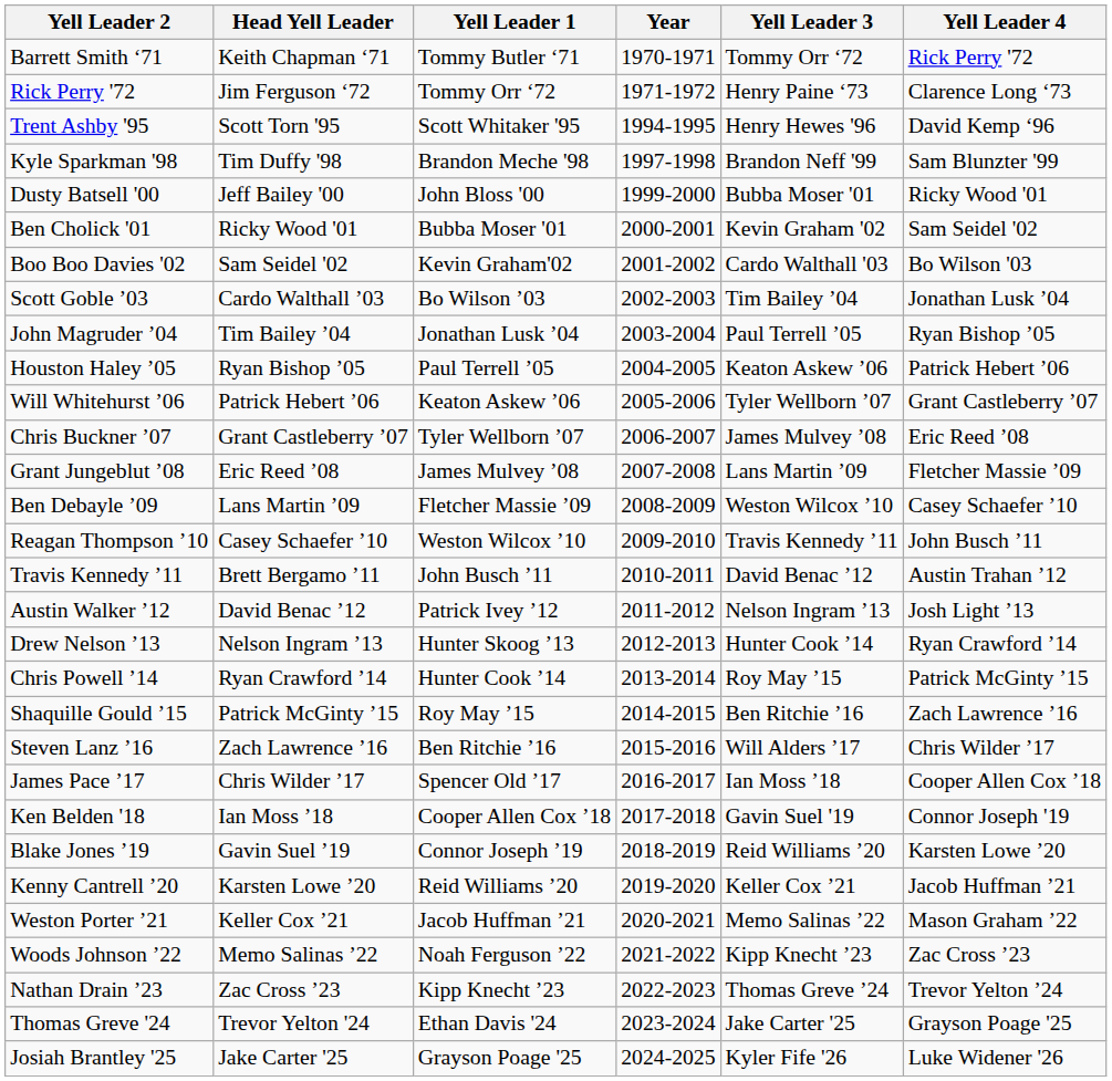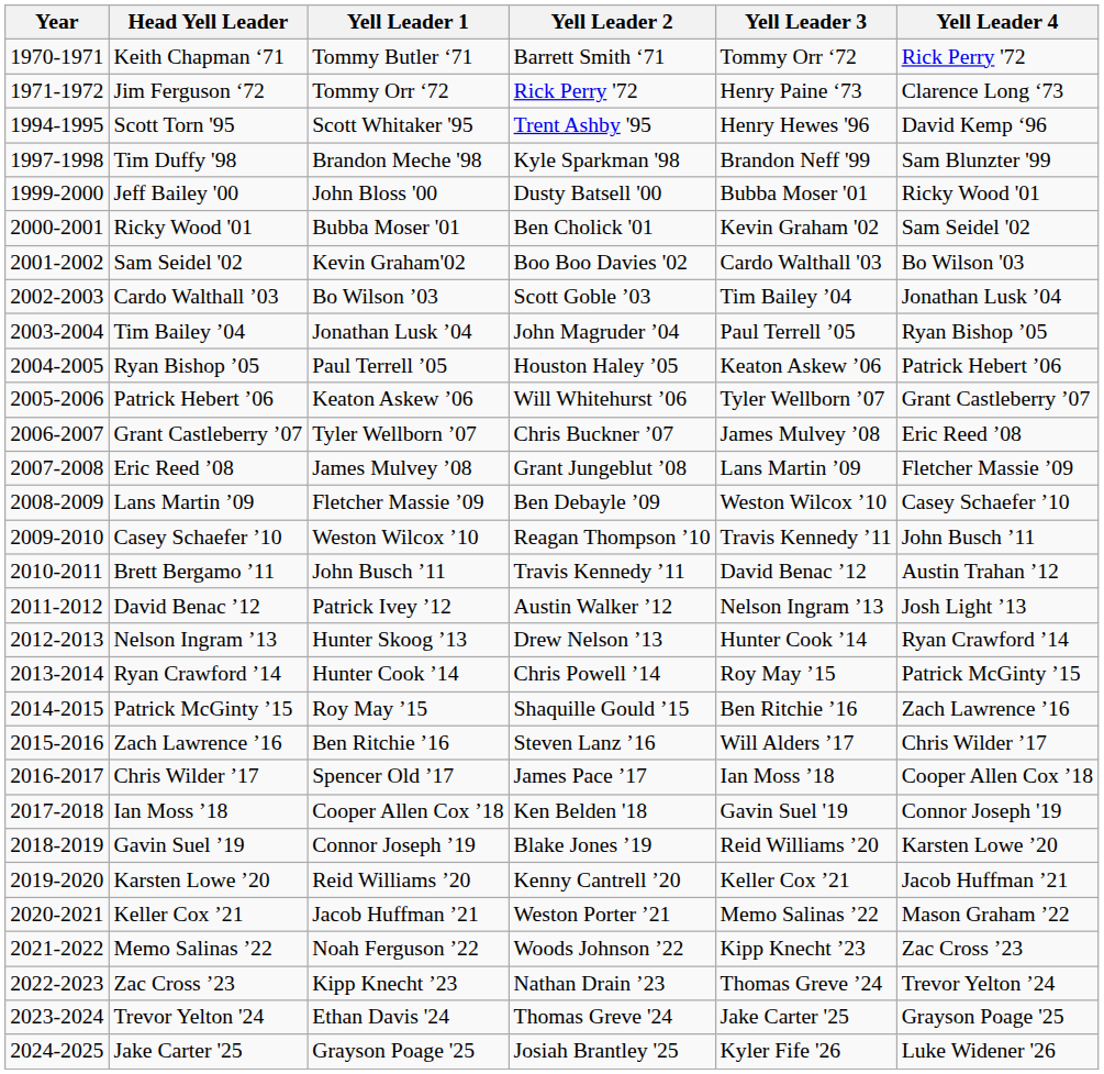 <table class="wikitable">
 <tr>
-<th>Yell Leader 2</th>
+<th>Year</th>
 <th>Head Yell Leader</th>
 <th>Yell Leader 1</th>
-<th>Year</th>
+<th>Yell Leader 2</th>
 <th>Yell Leader 3</th>
 <th>Yell Leader 4</th>
 </tr>
 <tr>
-<td>Barrett Smith ‘71</td>
+<td>1970-1971</td>
 <td>Keith Chapman ‘71</td>
 <td>Tommy Butler ‘71</td>
-<td>1970-1971</td>
+<td>Barrett Smith ‘71</td>
 <td>Tommy Orr ‘72</td>
 <td><a href='#'>Rick Perry</a> '72</td>
 </tr>
 <tr>
-<td><a href='#'>Rick Perry</a> '72</td>
+<td>1971-1972</td>
 <td>Jim Ferguson ‘72</td>
 <td>Tommy Orr ‘72</td>
-<td>1971-1972</td>
+<td><a href='#'>Rick Perry</a> '72</td>
 <td>Henry Paine ‘73</td>
 <td>Clarence Long ‘73</td>
 </tr>
 <tr>
-<td><a href='#'>Trent Ashby</a> '95</td>
+<td>1994-1995</td>
 <td>Scott Torn '95</td>
 <td>Scott Whitaker '95</td>
-<td>1994-1995</td>
+<td><a href='#'>Trent Ashby</a> '95</td>
 <td>Henry Hewes '96</td>
 <td>David Kemp ‘96</td>
 </tr>
 <tr>
-<td>Kyle Sparkman '98</td>
+<td>1997-1998</td>
 <td>Tim Duffy '98</td>
 <td>Brandon Meche '98</td>
-<td>1997-1998</td>
+<td>Kyle Sparkman '98</td>
 <td>Brandon Neff '99</td>
 <td>Sam Blunzter '99</td>
 </tr>
 <tr>
-<td>Dusty Batsell '00</td>
+<td>1999-2000</td>
 <td>Jeff Bailey '00</td>
 <td>John Bloss '00</td>
-<td>1999-2000</td>
+<td>Dusty Batsell '00</td>
 <td>Bubba Moser '01</td>
 <td>Ricky Wood '01</td>
 </tr>
 <tr>
-<td>Ben Cholick '01</td>
+<td>2000-2001</td>
 <td>Ricky Wood '01</td>
 <td>Bubba Moser '01</td>
-<td>2000-2001</td>
+<td>Ben Cholick '01</td>
 <td>Kevin Graham '02</td>
 <td>Sam Seidel '02</td>
 </tr>
 <tr>
-<td>Boo Boo Davies '02</td>
+<td>2001-2002</td>
 <td>Sam Seidel '02</td>
 <td>Kevin Graham'02</td>
-<td>2001-2002</td>
+<td>Boo Boo Davies '02</td>
 <td>Cardo Walthall '03</td>
 <td>Bo Wilson '03</td>
 </tr>
 <tr>
-<td>Scott Goble ’03</td>
+<td>2002-2003</td>
 <td>Cardo Walthall ’03</td>
 <td>Bo Wilson ’03</td>
-<td>2002-2003</td>
+<td>Scott Goble ’03</td>
 <td>Tim Bailey ’04</td>
 <td>Jonathan Lusk ’04</td>
 </tr>
 <tr>
-<td>John Magruder ’04</td>
+<td>2003-2004</td>
 <td>Tim Bailey ’04</td>
 <td>Jonathan Lusk ’04</td>
-<td>2003-2004</td>
+<td>John Magruder ’04</td>
 <td>Paul Terrell ’05</td>
 <td>Ryan Bishop ’05</td>
 </tr>
 <tr>
-<td>Houston Haley ’05</td>
+<td>2004-2005</td>
 <td>Ryan Bishop ’05</td>
 <td>Paul Terrell ’05</td>
-<td>2004-2005</td>
+<td>Houston Haley ’05</td>
 <td>Keaton Askew ’06</td>
 <td>Patrick Hebert ’06</td>
 </tr>
 <tr>
-<td>Will Whitehurst ’06</td>
+<td>2005-2006</td>
 <td>Patrick Hebert ’06</td>
 <td>Keaton Askew ’06</td>
-<td>2005-2006</td>
+<td>Will Whitehurst ’06</td>
 <td>Tyler Wellborn ’07</td>
 <td>Grant Castleberry ’07</td>
 </tr>
 <tr>
-<td>Chris Buckner ’07</td>
+<td>2006-2007</td>
 <td>Grant Castleberry ’07</td>
 <td>Tyler Wellborn ’07</td>
-<td>2006-2007</td>
+<td>Chris Buckner ’07</td>
 <td>James Mulvey ’08</td>
 <td>Eric Reed ’08</td>
 </tr>
 <tr>
-<td>Grant Jungeblut ’08</td>
+<td>2007-2008</td>
 <td>Eric Reed ’08</td>
 <td>James Mulvey ’08</td>
-<td>2007-2008</td>
+<td>Grant Jungeblut ’08</td>
 <td>Lans Martin ’09</td>
 <td>Fletcher Massie ’09</td>
 </tr>
 <tr>
-<td>Ben Debayle ’09</td>
+<td>2008-2009</td>
 <td>Lans Martin ’09</td>
 <td>Fletcher Massie ’09</td>
-<td>2008-2009</td>
+<td>Ben Debayle ’09</td>
 <td>Weston Wilcox ’10</td>
 <td>Casey Schaefer ’10</td>
 </tr>
 <tr>
-<td>Reagan Thompson ’10</td>
+<td>2009-2010</td>
 <td>Casey Schaefer ’10</td>
 <td>Weston Wilcox ’10</td>
-<td>2009-2010</td>
+<td>Reagan Thompson ’10</td>
 <td>Travis Kennedy ’11</td>
 <td>John Busch ’11</td>
 </tr>
 <tr>
-<td>Travis Kennedy ’11</td>
+<td>2010-2011</td>
 <td>Brett Bergamo ’11</td>
 <td>John Busch ’11</td>
-<td>2010-2011</td>
+<td>Travis Kennedy ’11</td>
 <td>David Benac ’12</td>
 <td>Austin Trahan ’12</td>
 </tr>
 <tr>
-<td>Austin Walker ’12</td>
+<td>2011-2012</td>
 <td>David Benac ’12</td>
 <td>Patrick Ivey ’12</td>
-<td>2011-2012</td>
+<td>Austin Walker ’12</td>
 <td>Nelson Ingram ’13</td>
 <td>Josh Light ’13</td>
 </tr>
 <tr>
-<td>Drew Nelson ’13</td>
+<td>2012-2013</td>
 <td>Nelson Ingram ’13</td>
 <td>Hunter Skoog ’13</td>
-<td>2012-2013</td>
+<td>Drew Nelson ’13</td>
 <td>Hunter Cook ’14</td>
 <td>Ryan Crawford ’14</td>
 </tr>
 <tr>
-<td>Chris Powell ’14</td>
+<td>2013-2014</td>
 <td>Ryan Crawford ’14</td>
 <td>Hunter Cook ’14</td>
-<td>2013-2014</td>
+<td>Chris Powell ’14</td>
 <td>Roy May ’15</td>
 <td>Patrick McGinty ’15</td>
 </tr>
 <tr>
-<td>Shaquille Gould ’15</td>
+<td>2014-2015</td>
 <td>Patrick McGinty ’15</td>
 <td>Roy May ’15</td>
-<td>2014-2015</td>
+<td>Shaquille Gould ’15</td>
 <td>Ben Ritchie ’16</td>
 <td>Zach Lawrence ’16</td>
 </tr>
 <tr>
-<td>Steven Lanz ’16</td>
+<td>2015-2016</td>
 <td>Zach Lawrence ’16</td>
 <td>Ben Ritchie ’16</td>
-<td>2015-2016</td>
+<td>Steven Lanz ’16</td>
 <td>Will Alders ’17</td>
 <td>Chris Wilder ’17</td>
 </tr>
 <tr>
-<td>James Pace ’17</td>
+<td>2016-2017</td>
 <td>Chris Wilder ’17</td>
 <td>Spencer Old ’17</td>
-<td>2016-2017</td>
+<td>James Pace ’17</td>
 <td>Ian Moss ’18</td>
 <td>Cooper Allen Cox ’18</td>
 </tr>
 <tr>
-<td>Ken Belden '18</td>
+<td>2017-2018</td>
 <td>Ian Moss ’18</td>
 <td>Cooper Allen Cox ’18</td>
-<td>2017-2018</td>
+<td>Ken Belden '18</td>
 <td>Gavin Suel '19</td>
 <td>Connor Joseph '19</td>
 </tr>
 <tr>
-<td>Blake Jones ’19</td>
+<td>2018-2019</td>
 <td>Gavin Suel ’19</td>
 <td>Connor Joseph ’19</td>
-<td>2018-2019</td>
+<td>Blake Jones ’19</td>
 <td>Reid Williams ’20</td>
 <td>Karsten Lowe ’20</td>
 </tr>
 <tr>
-<td>Kenny Cantrell ’20</td>
+<td>2019-2020</td>
 <td>Karsten Lowe ’20</td>
 <td>Reid Williams ’20</td>
-<td>2019-2020</td>
+<td>Kenny Cantrell ’20</td>
 <td>Keller Cox ’21</td>
 <td>Jacob Huffman ’21</td>
 </tr>
 <tr>
-<td>Weston Porter ’21</td>
+<td>2020-2021</td>
 <td>Keller Cox ’21</td>
 <td>Jacob Huffman ’21</td>
-<td>2020-2021</td>
+<td>Weston Porter ’21</td>
 <td>Memo Salinas ’22</td>
 <td>Mason Graham ’22</td>
 </tr>
 <tr>
-<td>Woods Johnson ’22</td>
+<td>2021-2022</td>
 <td>Memo Salinas ’22</td>
 <td>Noah Ferguson ’22</td>
-<td>2021-2022</td>
+<td>Woods Johnson ’22</td>
 <td>Kipp Knecht ’23</td>
 <td>Zac Cross ’23</td>
 </tr>
 <tr>
-<td>Nathan Drain ’23</td>
+<td>2022-2023</td>
 <td>Zac Cross ’23</td>
 <td>Kipp Knecht ’23</td>
-<td>2022-2023</td>
+<td>Nathan Drain ’23</td>
 <td>Thomas Greve ’24</td>
 <td>Trevor Yelton ’24</td>
 </tr>
 <tr>
-<td>Thomas Greve '24</td>
+<td>2023-2024</td>
 <td>Trevor Yelton '24</td>
 <td>Ethan Davis '24</td>
-<td>2023-2024</td>
+<td>Thomas Greve '24</td>
 <td>Jake Carter '25</td>
 <td>Grayson Poage '25</td>
 </tr>
 <tr>
-<td>Josiah Brantley '25</td>
+<td>2024-2025</td>
 <td>Jake Carter '25</td>
 <td>Grayson Poage '25</td>
-<td>2024-2025</td>
+<td>Josiah Brantley '25</td>
 <td>Kyler Fife '26</td>
 <td>Luke Widener '26</td>
 </tr>
 </table>
